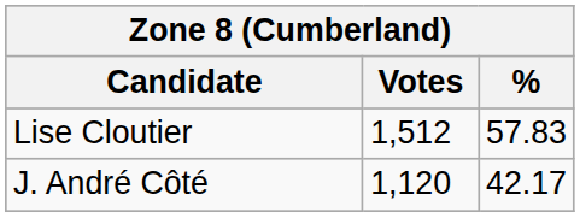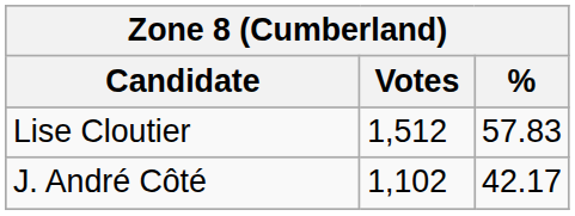 <table class="wikitable">
 <tr>
 <th colspan="3">Zone 8 (Cumberland)</th>
 </tr>
 <tr>
 <th style="width: 170px">Candidate</th>
 <th style="width: 50px">Votes</th>
 <th style="width: 40px">%</th>
 </tr>
 <tr>
 <td>Lise Cloutier</td>
 <td>1,512</td>
 <td>57.83</td>
 </tr>
 <tr>
 <td>J. André Côté</td>
-<td>1,120</td>
+<td>1,102</td>
 <td>42.17</td>
 </tr>
 </table>
